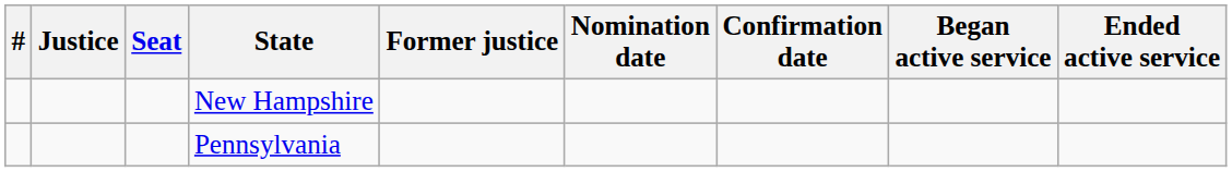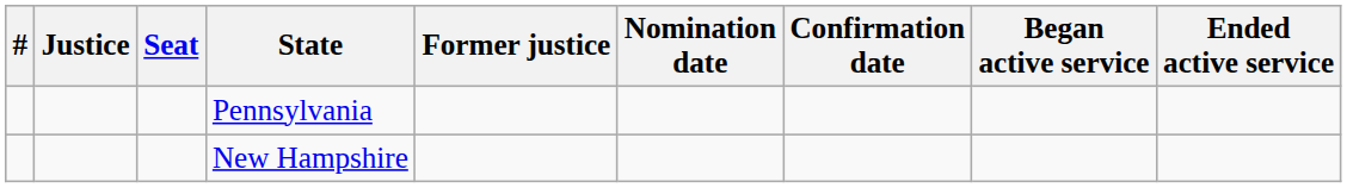 <table class="sortable wikitable">
 <tr bgcolor="#ececec">
 <th>#</th>
 <th>Justice</th>
 <th><a href='#'>Seat</a></th>
 <th>State</th>
 <th>Former justice</th>
 <th>Nomination<br>date</th>
 <th>Confirmation<br>date</th>
 <th>Began<br>active service</th>
 <th>Ended<br>active service</th>
 </tr>
 <tr>
 <td></td>
 <td></td>
 <td align="center"></td>
-<td><a href='#'>New Hampshire</a></td>
+<td><a href='#'>Pennsylvania</a></td>
 <td></td>
 <td></td>
 <td></td>
 <td></td>
 <td></td>
 </tr>
 <tr>
 <td></td>
 <td></td>
 <td align="center"></td>
-<td><a href='#'>Pennsylvania</a></td>
+<td><a href='#'>New Hampshire</a></td>
 <td></td>
 <td></td>
 <td></td>
 <td></td>
 <td></td>
 </tr>
 </table>
